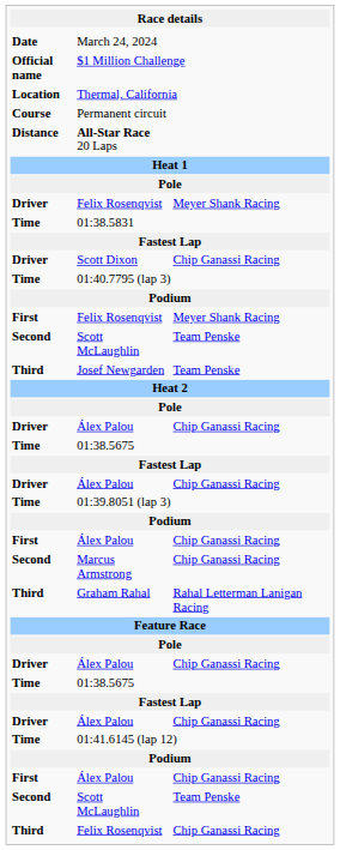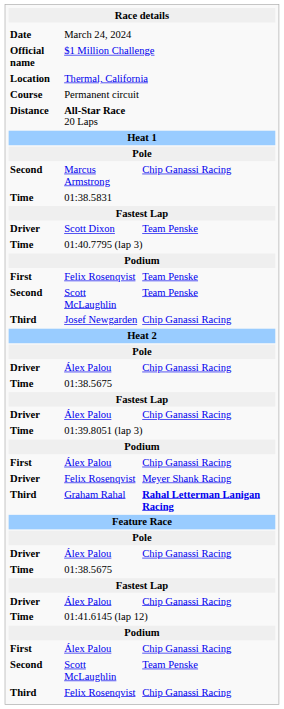 <table class="infobox" align="right" cellpadding="2" style="float:right; width: 26em; ">
 <tr>
 <th colspan="3" bgcolor="#efefef">Race details</th>
 </tr>
 <tr>
 <td colspan="3" style="text-align:center;"></td>
 </tr>
 <tr>
 <td style="width: 20%;"><strong>Date</strong></td>
 <td>March 24, 2024</td>
 </tr>
 <tr>
 <td><strong>Official name</strong></td>
 <td colspan=2><a href='#'>$1 Million Challenge</a></td>
 </tr>
 <tr>
 <td><strong>Location</strong></td>
 <td colspan=2><a href='#'>Thermal, California</a></td>
 </tr>
 <tr>
 <td><strong>Course</strong></td>
 <td colspan=2>Permanent circuit<br></td>
 </tr>
 <tr>
 <td><strong>Distance</strong></td>
 <td colspan=2><strong>All-Star Race</strong><br>20 Laps<br></td>
 </tr>
 <tr>
 <td colspan=3 style="text-align:center; background-color:#99ccff"><strong>Heat 1</strong></td>
 </tr>
 <tr>
 <th colspan=3 bgcolor="#efefef">Pole</th>
 </tr>
 <tr>
-<td><strong>Driver</strong></td>
-<td> <a href='#'>Felix Rosenqvist</a></td>
-<td><a href='#'>Meyer Shank Racing</a></td>
+<td><strong>Second</strong></td>
+<td> <a href='#'>Marcus Armstrong</a></td>
+<td><a href='#'>Chip Ganassi Racing</a></td>
 </tr>
 <tr>
 <td><strong>Time</strong></td>
 <td colspan=2>01:38.5831</td>
 </tr>
 <tr>
 <th colspan=3 bgcolor="#efefef">Fastest Lap</th>
 </tr>
 <tr>
 <td><strong>Driver</strong></td>
 <td> <a href='#'>Scott Dixon</a></td>
-<td><a href='#'>Chip Ganassi Racing</a></td>
+<td><a href='#'>Team Penske</a></td>
 </tr>
 <tr>
 <td><strong>Time</strong></td>
 <td colspan=2>01:40.7795 (lap 3)</td>
 </tr>
 <tr>
 <th colspan=3 bgcolor="#efefef"><strong>Podium</strong></th>
 </tr>
 <tr>
 <td><strong>First</strong></td>
 <td> <a href='#'>Felix Rosenqvist</a></td>
-<td><a href='#'>Meyer Shank Racing</a></td>
+<td><a href='#'>Team Penske</a></td>
 </tr>
 <tr>
 <td><strong>Second</strong></td>
 <td> <a href='#'>Scott McLaughlin</a></td>
 <td><a href='#'>Team Penske</a></td>
 </tr>
 <tr>
 <td><strong>Third</strong></td>
 <td> <a href='#'>Josef Newgarden</a></td>
-<td><a href='#'>Team Penske</a></td>
+<td><a href='#'>Chip Ganassi Racing</a></td>
 </tr>
 <tr>
 <td colspan=3 style="text-align:center; background-color:#99ccff"><strong>Heat 2</strong></td>
 </tr>
 <tr>
 <th colspan=3 bgcolor="#efefef">Pole</th>
 </tr>
 <tr>
 <td><strong>Driver</strong></td>
 <td> <a href='#'>Álex Palou</a></td>
 <td><a href='#'>Chip Ganassi Racing</a></td>
 </tr>
 <tr>
 <td><strong>Time</strong></td>
 <td colspan=2>01:38.5675</td>
 </tr>
 <tr>
 <th colspan=3 bgcolor="#efefef">Fastest Lap</th>
 </tr>
 <tr>
 <td><strong>Driver</strong></td>
 <td> <a href='#'>Álex Palou</a></td>
 <td><a href='#'>Chip Ganassi Racing</a></td>
 </tr>
 <tr>
 <td><strong>Time</strong></td>
 <td colspan=2>01:39.8051 (lap 3)</td>
 </tr>
 <tr>
 <th colspan=3 bgcolor="#efefef"><strong>Podium</strong></th>
 </tr>
 <tr>
 <td><strong>First</strong></td>
 <td> <a href='#'>Álex Palou</a></td>
 <td><a href='#'>Chip Ganassi Racing</a></td>
 </tr>
 <tr>
-<td><strong>Second</strong></td>
-<td> <a href='#'>Marcus Armstrong</a></td>
-<td><a href='#'>Chip Ganassi Racing</a></td>
+<td><strong>Driver</strong></td>
+<td> <a href='#'>Felix Rosenqvist</a></td>
+<td><a href='#'>Meyer Shank Racing</a></td>
 </tr>
 <tr>
 <td><strong>Third</strong></td>
 <td> <a href='#'>Graham Rahal</a></td>
-<td><a href='#'>Rahal Letterman Lanigan Racing</a></td>
+<td><strong><a href='#'>Rahal Letterman Lanigan Racing</a></strong></td>
 </tr>
 <tr>
 <td colspan=3 style="text-align:center; background-color:#99ccff"><strong>Feature Race</strong></td>
 </tr>
 <tr>
 <th colspan=3 bgcolor="#efefef">Pole</th>
 </tr>
 <tr>
 <td><strong>Driver</strong></td>
 <td> <a href='#'>Álex Palou</a></td>
 <td><a href='#'>Chip Ganassi Racing</a></td>
 </tr>
 <tr>
 <td><strong>Time</strong></td>
 <td colspan=2>01:38.5675</td>
 </tr>
 <tr>
 <th colspan=3 bgcolor="#efefef">Fastest Lap</th>
 </tr>
 <tr>
 <td><strong>Driver</strong></td>
 <td> <a href='#'>Álex Palou</a></td>
 <td><a href='#'>Chip Ganassi Racing</a></td>
 </tr>
 <tr>
 <td><strong>Time</strong></td>
 <td colspan=2>01:41.6145 (lap 12)</td>
 </tr>
 <tr>
 <th colspan=3 bgcolor="#efefef"><strong>Podium</strong></th>
 </tr>
 <tr>
 <td><strong>First</strong></td>
 <td> <a href='#'>Álex Palou</a></td>
 <td><a href='#'>Chip Ganassi Racing</a></td>
 </tr>
 <tr>
 <td><strong>Second</strong></td>
 <td> <a href='#'>Scott McLaughlin</a></td>
 <td><a href='#'>Team Penske</a></td>
 </tr>
 <tr>
 <td><strong>Third</strong></td>
 <td> <a href='#'>Felix Rosenqvist</a></td>
 <td><a href='#'>Chip Ganassi Racing</a></td>
 </tr>
 <tr>
 </tr>
 </table>
